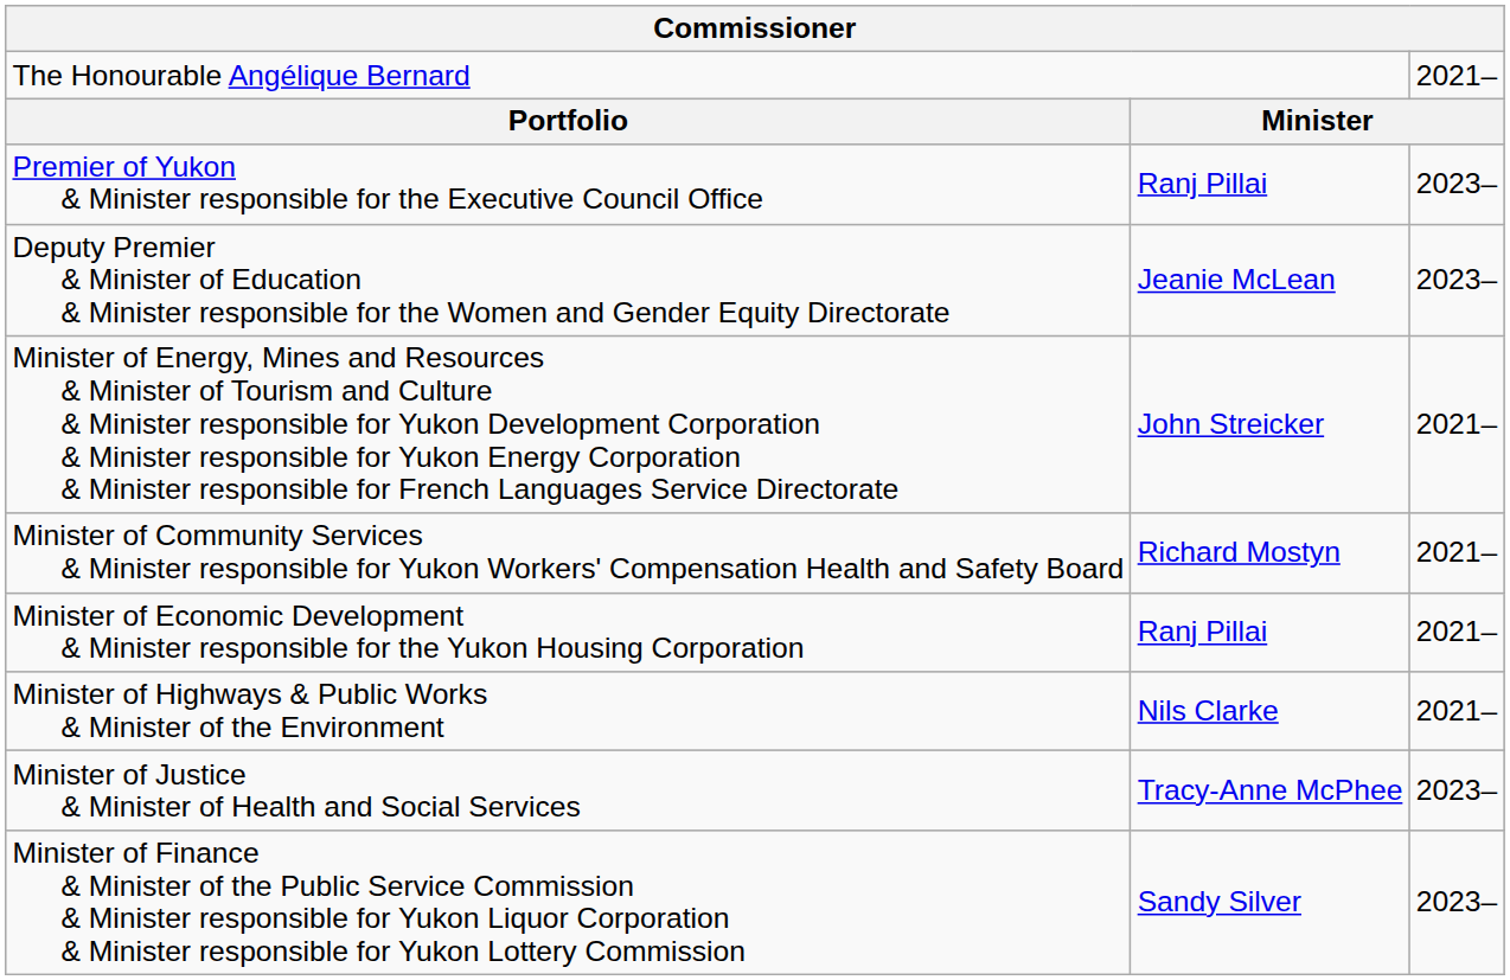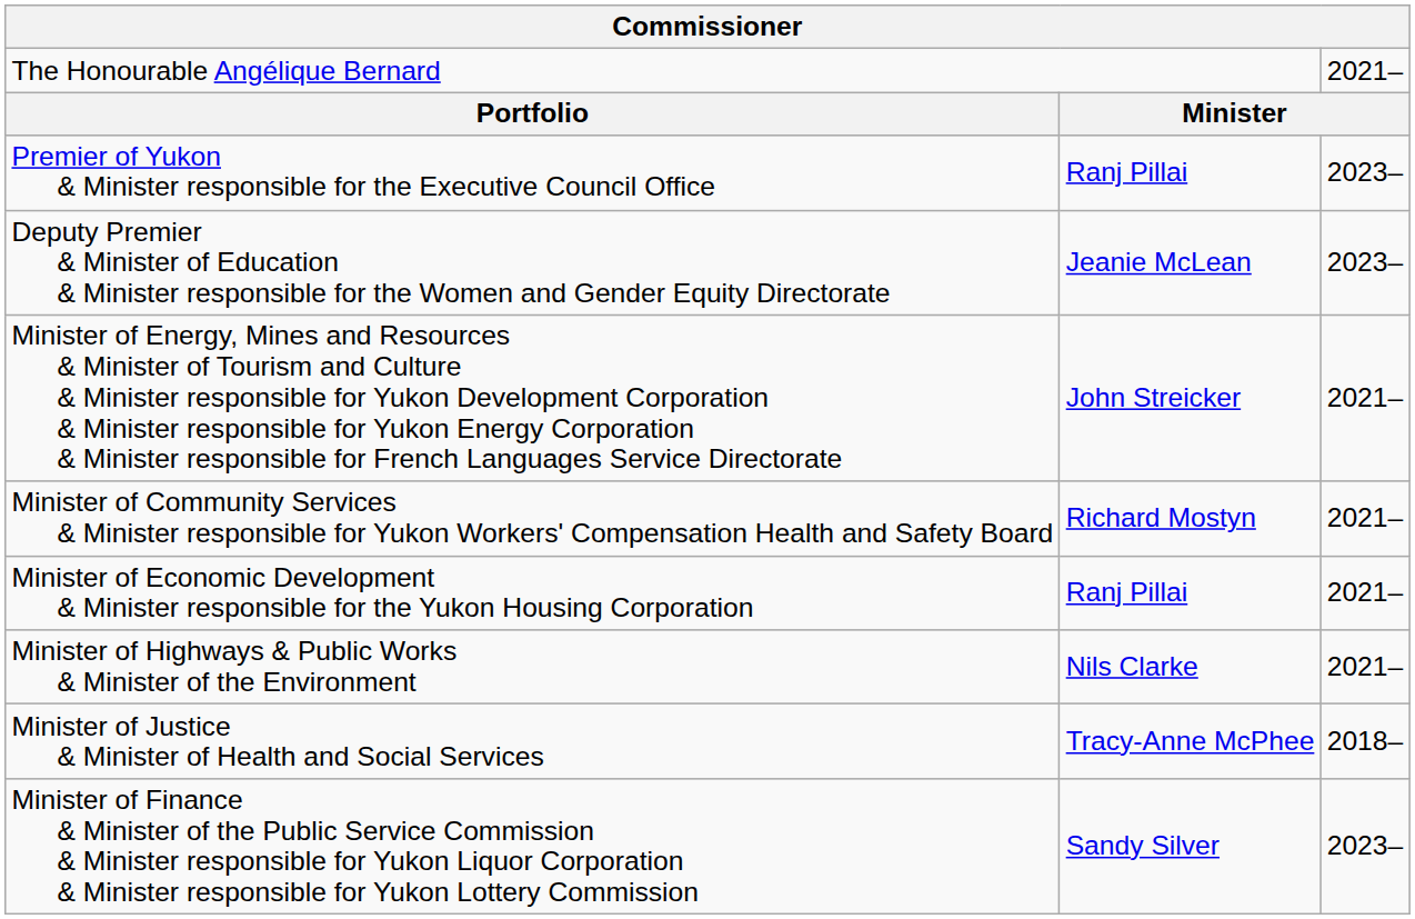 <table class="wikitable">
 <tr>
 <th colspan="3">Commissioner</th>
 </tr>
 <tr>
 <td colspan="2">The Honourable <a href='#'>Angélique Bernard</a></td>
 <td>2021–</td>
 </tr>
 <tr>
 <th>Portfolio</th>
 <th colspan=2>Minister</th>
 </tr>
 <tr>
 <td><a href='#'>Premier of Yukon</a><br>      & Minister responsible for the Executive Council Office</td>
 <td><a href='#'>Ranj Pillai</a></td>
 <td>2023–</td>
 </tr>
 <tr>
 <td>Deputy Premier<br>      & Minister of Education<br>      & Minister responsible for the Women and Gender Equity Directorate</td>
 <td><a href='#'>Jeanie McLean</a></td>
 <td>2023–</td>
 </tr>
 <tr>
 <td>Minister of Energy, Mines and Resources<br>      & Minister of Tourism and Culture<br>      & Minister responsible for Yukon Development Corporation<br>      & Minister responsible for Yukon Energy Corporation<br>      & Minister responsible for French Languages Service Directorate</td>
 <td><a href='#'>John Streicker</a></td>
 <td>2021–</td>
 </tr>
 <tr>
 <td>Minister of Community Services<br>      & Minister responsible for Yukon Workers' Compensation Health and Safety Board</td>
 <td><a href='#'>Richard Mostyn</a></td>
 <td>2021–</td>
 </tr>
 <tr>
 <td>Minister of Economic Development<br>      & Minister responsible for the Yukon Housing Corporation<br></td>
 <td><a href='#'>Ranj Pillai</a></td>
 <td>2021–</td>
 </tr>
 <tr>
 <td>Minister of Highways & Public Works<br>      & Minister of the Environment</td>
 <td><a href='#'>Nils Clarke</a></td>
 <td>2021–</td>
 </tr>
 <tr>
 <td>Minister of Justice<br>      & Minister of Health and Social Services</td>
 <td><a href='#'>Tracy-Anne McPhee</a></td>
-<td>2023–</td>
+<td>2018–</td>
 </tr>
 <tr>
 <td>Minister of Finance<br>      & Minister of the Public Service Commission<br>      & Minister responsible for Yukon Liquor Corporation<br>      & Minister responsible for Yukon Lottery Commission</td>
 <td><a href='#'>Sandy Silver</a></td>
 <td>2023–</td>
 </tr>
 <tr>
 </tr>
 </table>
